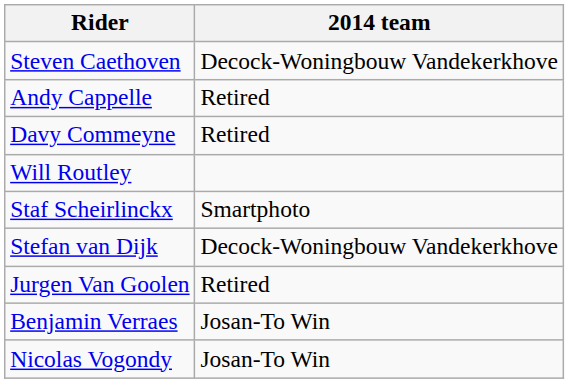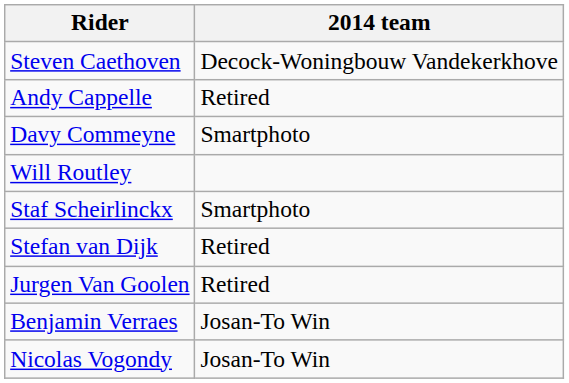 <table class="wikitable">
 <tr>
 <th>Rider</th>
 <th>2014 team</th>
 </tr>
 <tr>
 <td><a href='#'>Steven Caethoven</a></td>
 <td>Decock-Woningbouw Vandekerkhove</td>
 </tr>
 <tr>
 <td><a href='#'>Andy Cappelle</a></td>
 <td>Retired</td>
 </tr>
 <tr>
 <td><a href='#'>Davy Commeyne</a></td>
-<td>Retired</td>
+<td>Smartphoto</td>
 </tr>
 <tr>
 <td><a href='#'>Will Routley</a></td>
 <td></td>
 </tr>
 <tr>
 <td><a href='#'>Staf Scheirlinckx</a></td>
 <td>Smartphoto</td>
 </tr>
 <tr>
 <td><a href='#'>Stefan van Dijk</a></td>
-<td>Decock-Woningbouw Vandekerkhove</td>
+<td>Retired</td>
 </tr>
 <tr>
 <td><a href='#'>Jurgen Van Goolen</a></td>
 <td>Retired</td>
 </tr>
 <tr>
 <td><a href='#'>Benjamin Verraes</a></td>
 <td>Josan-To Win</td>
 </tr>
 <tr>
 <td><a href='#'>Nicolas Vogondy</a></td>
 <td>Josan-To Win</td>
 </tr>
 </table>
